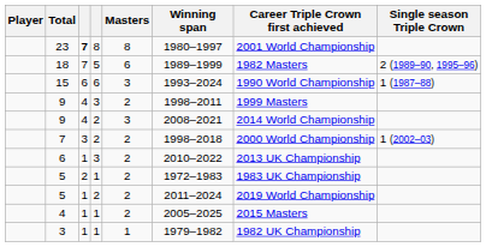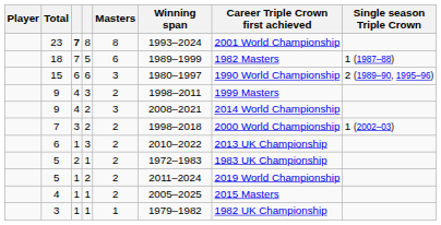 <table class="wikitable sortable" style="text-align:center">
 <tr>
 <th>Player</th>
 <th>Total</th>
 <th></th>
 <th></th>
 <th>Masters</th>
 <th>Winning<br>span</th>
 <th>Career Triple Crown<br>first achieved</th>
 <th>Single season<br>Triple Crown</th>
 </tr>
 <tr>
 <td align="left" data-sort-value="O'Sullivan, Ronnie"> </td>
 <td>23</td>
 <td><strong>7</strong></td>
 <td>8</td>
 <td>8</td>
-<td>1980–1997</td>
+<td style="padding-left:15px; padding-right:15px">1993–2024</td>
 <td align="left"><a href='#'>2001 World Championship</a></td>
 <td data-sort-value=0></td>
 </tr>
 <tr>
 <td align="left" data-sort-value="Hendry, Stephen"></td>
 <td>18</td>
 <td>7</td>
 <td>5</td>
 <td>6</td>
 <td>1989–1999</td>
 <td align="left"><a href='#'>1982 Masters</a></td>
-<td align="left" data-sort-value="2;1995–96">2 <small>(<a href='#'>1989–90</a>, <a href='#'>1995–96</a>)</small></td>
+<td align="left" data-sort-value="1;1987–88">1 <small>(<a href='#'>1987–88</a>)</small></td>
 </tr>
 <tr>
 <td align="left" data-sort-value="Davis, Steve"></td>
 <td>15</td>
 <td>6</td>
 <td>6</td>
 <td>3</td>
-<td style="padding-left:15px; padding-right:15px">1993–2024</td>
+<td>1980–1997</td>
 <td align="left"><a href='#'>1990 World Championship</a></td>
-<td align="left" data-sort-value="1;1987–88">1 <small>(<a href='#'>1987–88</a>)</small></td>
+<td align="left" data-sort-value="2;1995–96">2 <small>(<a href='#'>1989–90</a>, <a href='#'>1995–96</a>)</small></td>
 </tr>
 <tr>
 <td align="left" data-sort-value="Higgins, John"> </td>
 <td>9</td>
 <td>4</td>
 <td>3</td>
 <td>2</td>
 <td>1998–2011</td>
 <td align="left"><a href='#'>1999 Masters</a></td>
 <td data-sort-value=0></td>
 </tr>
 <tr>
 <td align="left" data-sort-value="Selby, Mark"> </td>
 <td>9</td>
 <td>4</td>
 <td>2</td>
 <td>3</td>
 <td>2008–2021</td>
 <td align="left"><a href='#'>2014 World Championship</a></td>
 <td data-sort-value=0></td>
 </tr>
 <tr>
 <td align="left" data-sort-value="Williams, Mark"> </td>
 <td>7</td>
 <td>3</td>
 <td>2</td>
 <td>2</td>
 <td>1998–2018</td>
 <td align="left"><a href='#'>2000 World Championship</a></td>
 <td align="left" data-sort-value="1;2002–03">1 <small>(<a href='#'>2002–03</a>)</small></td>
 </tr>
 <tr>
 <td align="left" data-sort-value="Robertson, Neil"> </td>
 <td>6</td>
 <td>1</td>
 <td>3</td>
 <td>2</td>
 <td>2010–2022</td>
 <td align="left"><a href='#'>2013 UK Championship</a></td>
 <td data-sort-value=0></td>
 </tr>
 <tr>
 <td align="left" data-sort-value="Higgins, Alex"></td>
 <td>5</td>
 <td>2</td>
 <td>1</td>
 <td>2</td>
 <td>1972–1983</td>
 <td align="left"><a href='#'>1983 UK Championship</a></td>
 <td data-sort-value=0></td>
 </tr>
 <tr>
 <td align="left" data-sort-value="Trump, Judd"> </td>
 <td>5</td>
 <td>1</td>
 <td>2</td>
 <td>2</td>
 <td>2011–2024</td>
 <td align="left"><a href='#'>2019 World Championship</a></td>
 <td data-sort-value=0></td>
 </tr>
 <tr>
 <td align="left" data-sort-value="Murphy, Shaun"> </td>
 <td>4</td>
 <td>1</td>
 <td>1</td>
 <td>2</td>
 <td>2005–2025</td>
 <td align="left"><a href='#'>2015 Masters</a></td>
 <td data-sort-value=0></td>
 </tr>
 <tr>
 <td align="left" data-sort-value="Griffiths, Terry"></td>
 <td>3</td>
 <td>1</td>
 <td>1</td>
 <td>1</td>
 <td>1979–1982</td>
 <td align="left"><a href='#'>1982 UK Championship</a></td>
 <td data-sort-value=0></td>
 </tr>
 </table>
